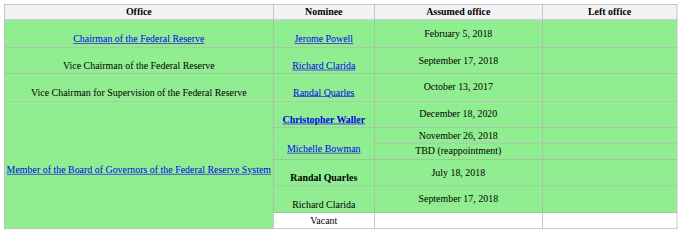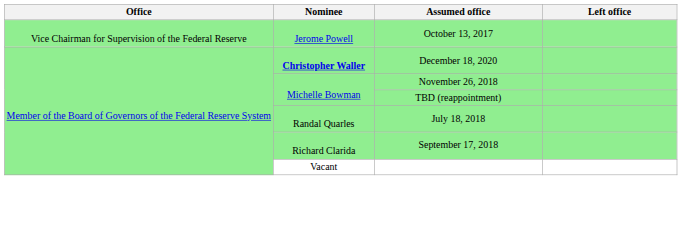 <table class="wikitable sortable" style="text-align:center">
 <tr>
 <th style="width:40%;">Office</th>
 <th style="width:15%;">Nominee</th>
 <th style="width:25%;" data-sort-type="date">Assumed office</th>
 <th style="width:20%;" data-sort-type="date">Left office</th>
 </tr>
 <tr style="background:lightgreen">
-<td><br><a href='#'>Chairman of the Federal Reserve</a></td>
+<td><br>Vice Chairman for Supervision of the Federal Reserve</td>
 <td><br><a href='#'>Jerome Powell</a></td>
-<td>February 5, 2018<br></td>
-<td></td>
-</tr>
-<tr style="background:lightgreen">
-<td><br>Vice Chairman of the Federal Reserve</td>
-<td><br><a href='#'>Richard Clarida</a></td>
-<td>September 17, 2018<br></td>
-<td></td>
-</tr>
-<tr style="background:lightgreen">
-<td><br>Vice Chairman for Supervision of the Federal Reserve</td>
-<td><br><a href='#'>Randal Quarles</a></td>
 <td>October 13, 2017<br></td>
 <td></td>
 </tr>
 <tr style="background:linen">
 <td style="background:lightgreen" rowspan="6"><br><a href='#'>Member of the Board of Governors of the Federal Reserve System</a></td>
 <td style="background:lightgreen"><strong><br><a href='#'>Christopher Waller</a></strong></td>
 <td style="background:lightgreen">December 18, 2020<br></td>
 <td style="background:lightgreen"></td>
 </tr>
 <tr style="background:lightgreen">
 <td rowspan="2"><br><a href='#'>Michelle Bowman</a></td>
 <td>November 26, 2018<br></td>
 <td></td>
 </tr>
 <tr style="background:lightgreen">
 <td>TBD (reappointment)<br></td>
 <td></td>
 </tr>
 <tr style="background:lightgreen">
-<td><strong><br>Randal Quarles</strong></td>
+<td><br>Randal Quarles</td>
 <td>July 18, 2018<br></td>
 <td></td>
 </tr>
 <tr style="background:lightgreen">
 <td><br>Richard Clarida</td>
 <td>September 17, 2018<br></td>
 <td></td>
 </tr>
 <tr style="background:white">
 <td>Vacant</td>
 <td></td>
 <td></td>
 </tr>
 </table>
